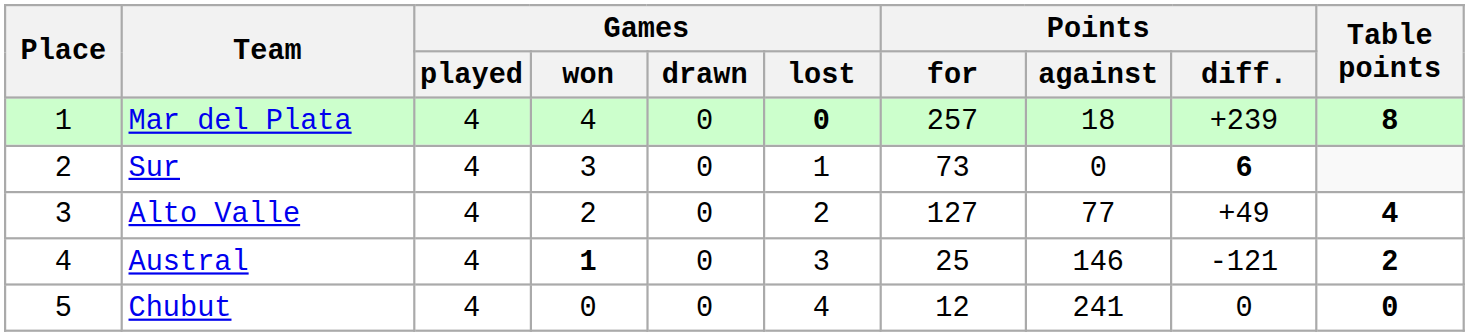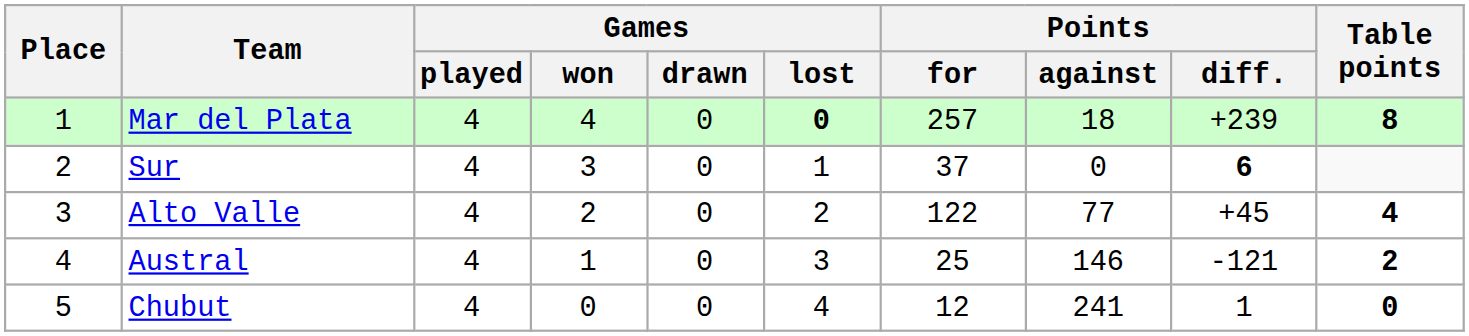 <table class="wikitable">
 <tr>
 <th rowspan=2 width="8%">Place</th>
 <th rowspan=2 width="20%">Team</th>
 <th colspan=4 width="32%">Games</th>
 <th colspan=3 width="30%">Points</th>
 <th rowspan=2 width="10%">Table<br>points</th>
 </tr>
 <tr>
 <th width="8%">played</th>
 <th width="8%">won</th>
 <th width="8%">drawn</th>
 <th width="8%">lost</th>
 <th width="10%">for</th>
 <th width="10%">against</th>
 <th width="10%">diff.</th>
 </tr>
 <tr align=center style="background: #ccffcc;">
 <td>1</td>
 <td align=left><a href='#'>Mar del Plata</a></td>
 <td>4</td>
 <td>4</td>
 <td>0</td>
 <td><strong>0</strong></td>
 <td>257</td>
 <td>18</td>
 <td>+239</td>
 <td><strong>8</strong></td>
 </tr>
 <tr align=center style="background: #ffffff;">
 <td>2</td>
 <td align=left><a href='#'>Sur</a></td>
 <td>4</td>
 <td>3</td>
 <td>0</td>
 <td>1</td>
-<td>73</td>
+<td>37</td>
 <td 73>0</td>
 <td><strong>6</strong></td>
 </tr>
 <tr align=center style="background: #ffffff;">
 <td>3</td>
 <td align=left><a href='#'>Alto Valle</a></td>
 <td>4</td>
 <td>2</td>
 <td>0</td>
 <td>2</td>
-<td>127</td>
+<td>122</td>
 <td>77</td>
-<td>+49</td>
+<td>+45</td>
 <td><strong>4</strong></td>
 </tr>
 <tr align=center style="background: #ffffff;">
 <td>4</td>
 <td align=left><a href='#'>Austral</a></td>
 <td>4</td>
-<td><strong>1</strong></td>
+<td>1</td>
 <td>0</td>
 <td>3</td>
 <td>25</td>
 <td>146</td>
 <td>-121</td>
 <td><strong>2</strong></td>
 </tr>
 <tr align=center style="background: #ffffff;">
 <td>5</td>
 <td align=left><a href='#'>Chubut</a></td>
 <td>4</td>
 <td>0</td>
 <td>0</td>
 <td>4</td>
 <td>12</td>
 <td>241</td>
-<td>0</td>
+<td>1</td>
 <td><strong>0</strong></td>
 </tr>
 </table>
